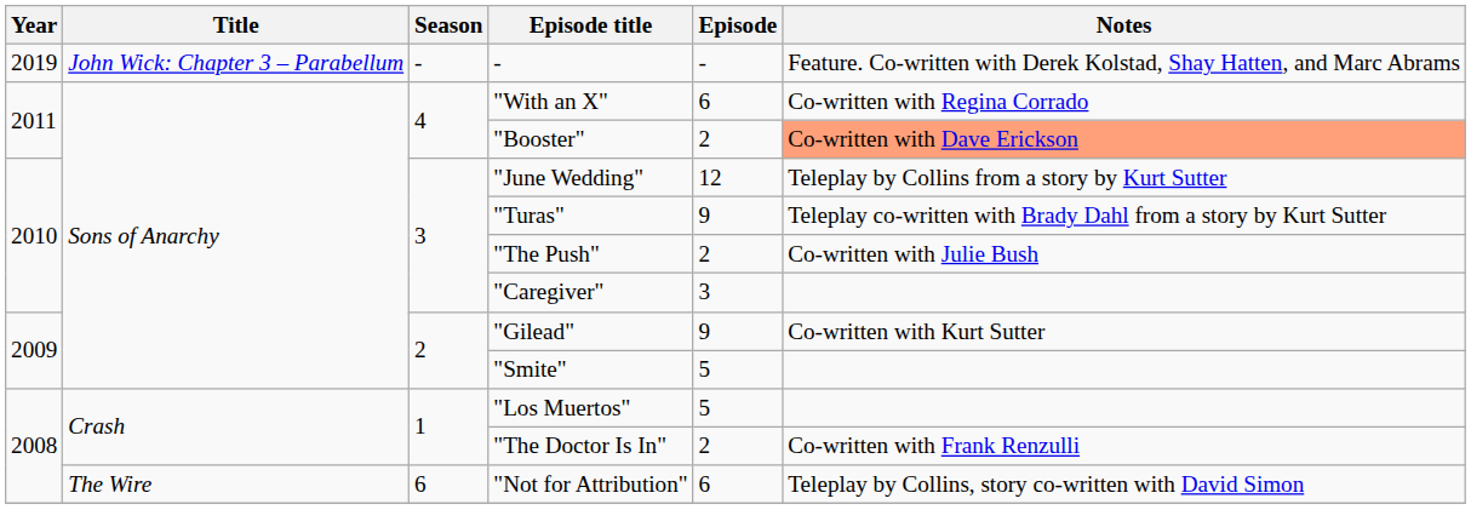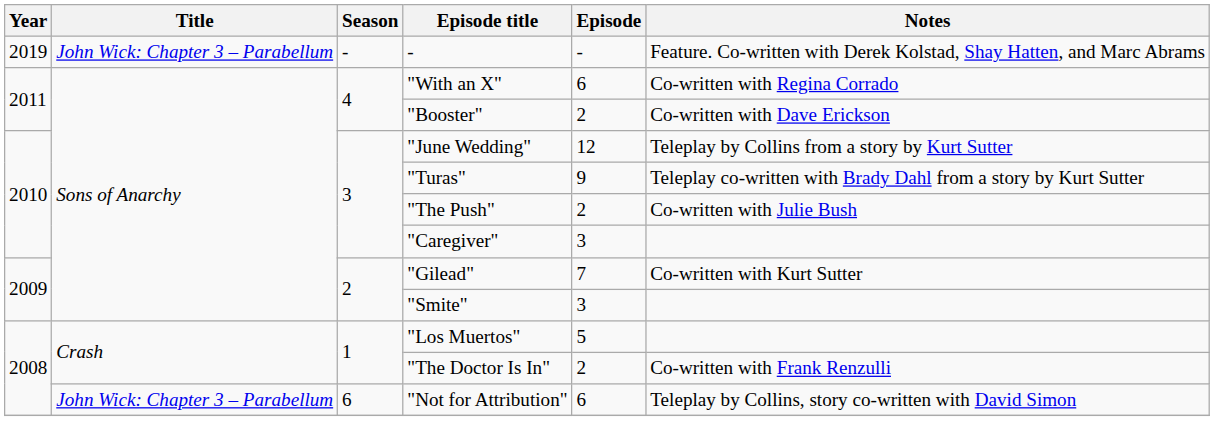 <table class="wikitable" style="font-size: 95%;">
 <tr>
 <th>Year</th>
 <th>Title</th>
 <th>Season</th>
 <th>Episode title</th>
 <th>Episode</th>
 <th>Notes</th>
 </tr>
 <tr>
 <td>2019</td>
 <td><em><a href='#'>John Wick: Chapter 3 – Parabellum</a></em></td>
 <td>-</td>
 <td>-</td>
 <td>-</td>
 <td>Feature. Co-written with Derek Kolstad, <a href='#'>Shay Hatten</a>, and Marc Abrams</td>
 </tr>
 <tr>
 <td rowspan=2>2011</td>
 <td rowspan=8><em>Sons of Anarchy</em></td>
 <td rowspan=2>4</td>
 <td>"With an X"</td>
 <td>6</td>
 <td>Co-written with <a href='#'>Regina Corrado</a></td>
 </tr>
 <tr>
 <td>"Booster"</td>
 <td>2</td>
-<td style="background: lightsalmon;">Co-written with <a href='#'>Dave Erickson</a></td>
+<td>Co-written with <a href='#'>Dave Erickson</a></td>
 </tr>
 <tr>
 <td rowspan=4>2010</td>
 <td rowspan=4>3</td>
 <td>"June Wedding"</td>
 <td>12</td>
 <td>Teleplay by Collins from a story by <a href='#'>Kurt Sutter</a></td>
 </tr>
 <tr>
 <td>"Turas"</td>
 <td>9</td>
 <td>Teleplay co-written with <a href='#'>Brady Dahl</a> from a story by Kurt Sutter</td>
 </tr>
 <tr>
 <td>"The Push"</td>
 <td>2</td>
 <td>Co-written with <a href='#'>Julie Bush</a></td>
 </tr>
 <tr>
 <td>"Caregiver"</td>
 <td>3</td>
 <td></td>
 </tr>
 <tr>
 <td rowspan=2>2009</td>
 <td rowspan=2>2</td>
 <td>"Gilead"</td>
-<td>9</td>
+<td>7</td>
 <td>Co-written with Kurt Sutter</td>
 </tr>
 <tr>
 <td>"Smite"</td>
-<td>5</td>
+<td>3</td>
 <td></td>
 </tr>
 <tr>
 <td rowspan=3>2008</td>
 <td rowspan=2><em>Crash</em></td>
 <td rowspan=2>1</td>
 <td>"Los Muertos"</td>
 <td>5</td>
 <td></td>
 </tr>
 <tr>
 <td>"The Doctor Is In"</td>
 <td>2</td>
 <td>Co-written with <a href='#'>Frank Renzulli</a></td>
 </tr>
 <tr>
-<td><em>The Wire</em></td>
+<td><em><a href='#'>John Wick: Chapter 3 – Parabellum</a></em></td>
 <td>6</td>
 <td>"Not for Attribution"</td>
 <td>6</td>
 <td>Teleplay by Collins, story co-written with <a href='#'>David Simon</a></td>
 </tr>
 <tr>
 </tr>
 </table>
